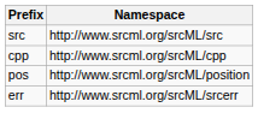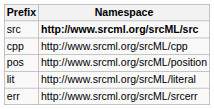 <table class="wikitable">
 <tr>
 <th>Prefix</th>
 <th>Namespace</th>
 </tr>
 <tr>
 <td>src</td>
-<td>http://www.srcml.org/srcML/src</td>
+<td><strong>http://www.srcml.org/srcML/src</strong></td>
 </tr>
 <tr>
 <td>cpp</td>
 <td>http://www.srcml.org/srcML/cpp</td>
 </tr>
 <tr>
 <td>pos</td>
 <td>http://www.srcml.org/srcML/position</td>
 </tr>
 <tr>
+<td>lit</td>
+<td>http://www.srcml.org/srcML/literal</td>
+</tr>
+<tr>
 <td>err</td>
 <td>http://www.srcml.org/srcML/srcerr</td>
 </tr>
 </table>
